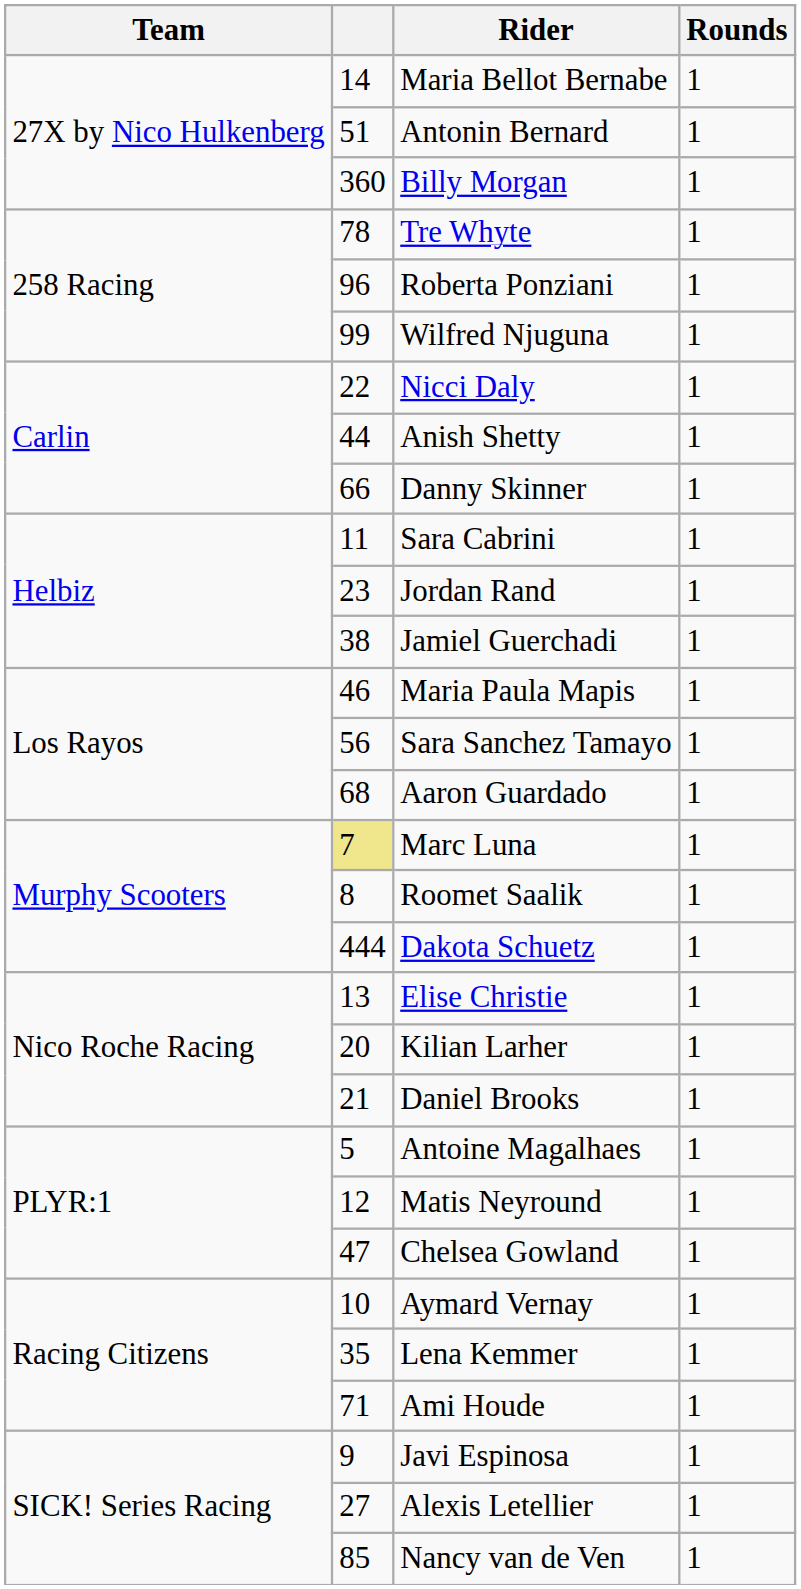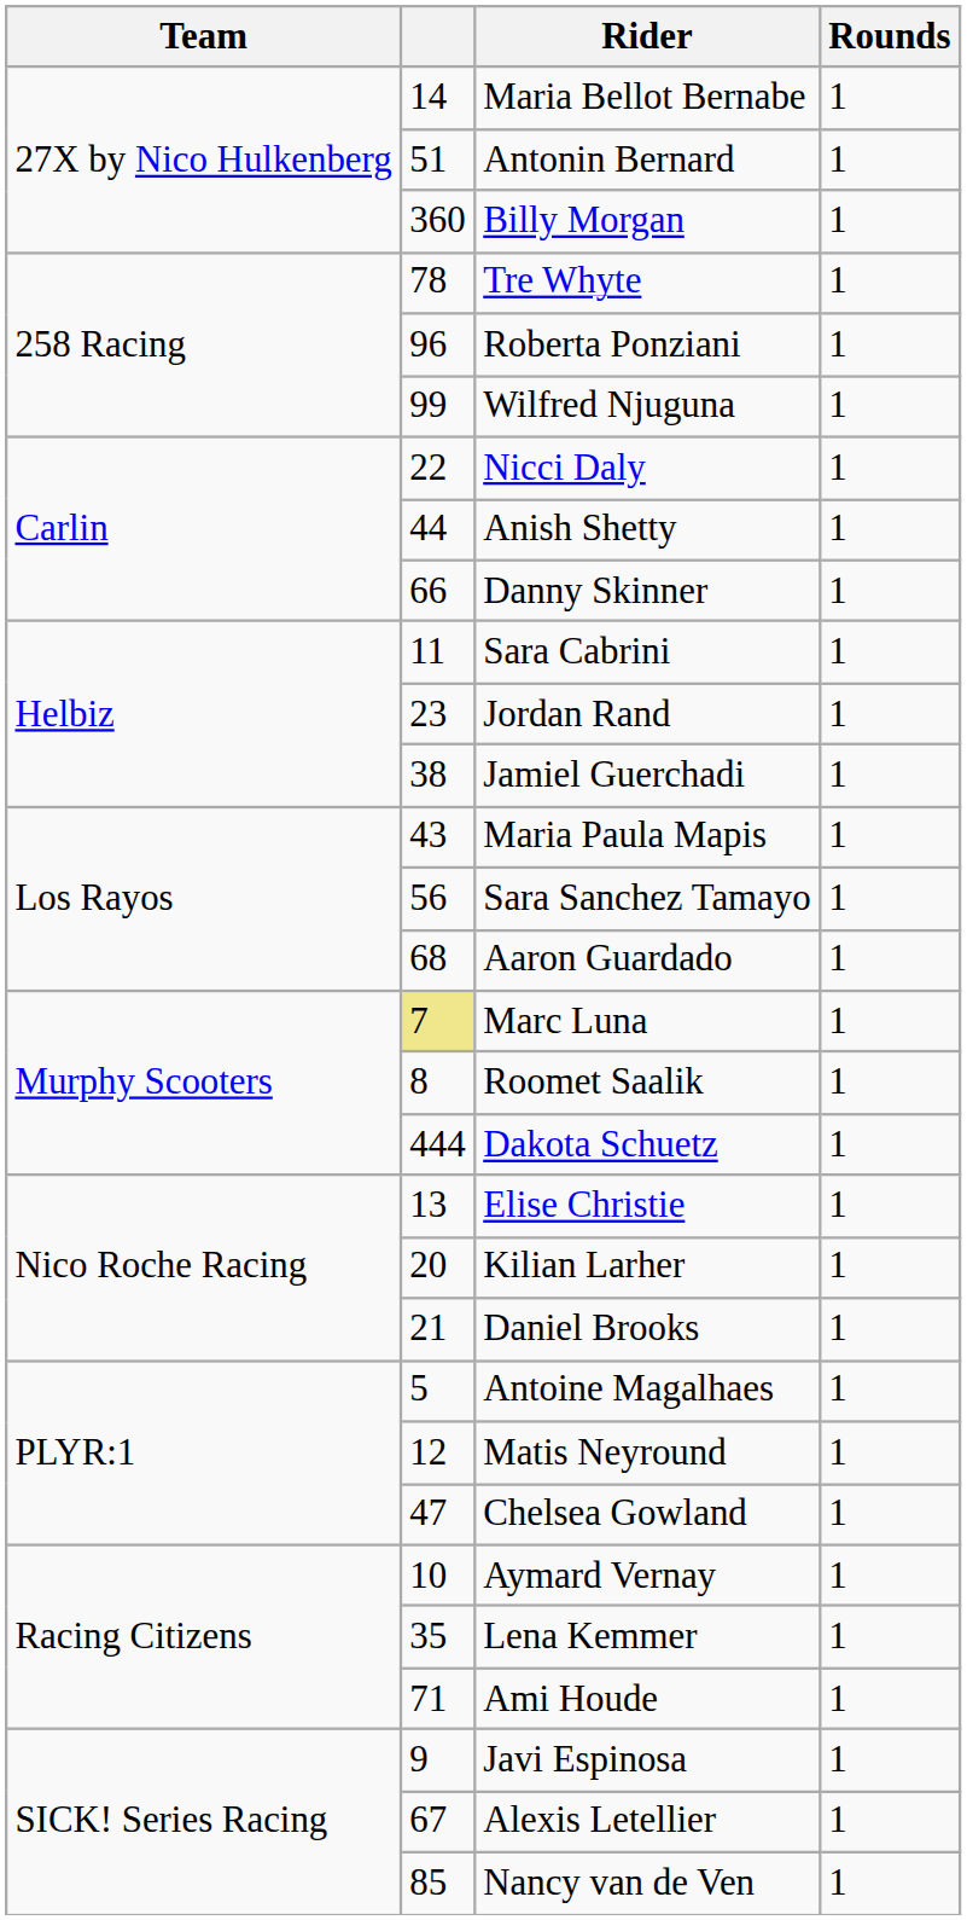 <table class="wikitable" style="font-size: 85%;">
 <tr>
 <th>Team</th>
 <th></th>
 <th>Rider</th>
 <th>Rounds</th>
 </tr>
 <tr>
 <td rowspan="3"> 27X by <a href='#'>Nico Hulkenberg</a></td>
 <td>14</td>
 <td>Maria Bellot Bernabe</td>
 <td>1</td>
 </tr>
 <tr>
 <td>51</td>
 <td>Antonin Bernard</td>
 <td>1</td>
 </tr>
 <tr>
 <td>360</td>
 <td><a href='#'>Billy Morgan</a></td>
 <td>1</td>
 </tr>
 <tr>
 <td rowspan="3"> 258 Racing</td>
 <td>78</td>
 <td><a href='#'>Tre Whyte</a></td>
 <td>1</td>
 </tr>
 <tr>
 <td>96</td>
 <td>Roberta Ponziani</td>
 <td>1</td>
 </tr>
 <tr>
 <td>99</td>
 <td>Wilfred Njuguna</td>
 <td>1</td>
 </tr>
 <tr>
 <td rowspan="3"> <a href='#'>Carlin</a></td>
 <td>22</td>
 <td><a href='#'>Nicci Daly</a></td>
 <td>1</td>
 </tr>
 <tr>
 <td>44</td>
 <td>Anish Shetty</td>
 <td>1</td>
 </tr>
 <tr>
 <td>66</td>
 <td>Danny Skinner</td>
 <td>1</td>
 </tr>
 <tr>
 <td rowspan="3"> <a href='#'>Helbiz</a></td>
 <td>11</td>
 <td>Sara Cabrini</td>
 <td>1</td>
 </tr>
 <tr>
 <td>23</td>
 <td>Jordan Rand</td>
 <td>1</td>
 </tr>
 <tr>
 <td>38</td>
 <td>Jamiel Guerchadi</td>
 <td>1</td>
 </tr>
 <tr>
 <td rowspan="3"> Los Rayos</td>
-<td>46</td>
+<td>43</td>
 <td>Maria Paula Mapis</td>
 <td>1</td>
 </tr>
 <tr>
 <td>56</td>
 <td>Sara Sanchez Tamayo</td>
 <td>1</td>
 </tr>
 <tr>
 <td>68</td>
 <td>Aaron Guardado</td>
 <td>1</td>
 </tr>
 <tr>
 <td rowspan="3"> <a href='#'>Murphy Scooters</a></td>
 <td style="background: khaki;">7</td>
 <td>Marc Luna</td>
 <td>1</td>
 </tr>
 <tr>
 <td>8</td>
 <td>Roomet Saalik</td>
 <td>1</td>
 </tr>
 <tr>
 <td>444</td>
 <td><a href='#'>Dakota Schuetz</a></td>
 <td>1</td>
 </tr>
 <tr>
 <td rowspan="3"> Nico Roche Racing</td>
 <td>13</td>
 <td><a href='#'>Elise Christie</a></td>
 <td>1</td>
 </tr>
 <tr>
 <td>20</td>
 <td>Kilian Larher</td>
 <td>1</td>
 </tr>
 <tr>
 <td>21</td>
 <td>Daniel Brooks</td>
 <td>1</td>
 </tr>
 <tr>
 <td rowspan="3"> PLYR:1</td>
 <td>5</td>
 <td>Antoine Magalhaes</td>
 <td>1</td>
 </tr>
 <tr>
 <td>12</td>
 <td>Matis Neyround</td>
 <td>1</td>
 </tr>
 <tr>
 <td>47</td>
 <td>Chelsea Gowland</td>
 <td>1</td>
 </tr>
 <tr>
 <td rowspan="3"> Racing Citizens</td>
 <td>10</td>
 <td>Aymard Vernay</td>
 <td>1</td>
 </tr>
 <tr>
 <td>35</td>
 <td>Lena Kemmer</td>
 <td>1</td>
 </tr>
 <tr>
 <td>71</td>
 <td>Ami Houde</td>
 <td>1</td>
 </tr>
 <tr>
 <td rowspan="3"> SICK! Series Racing</td>
 <td>9</td>
 <td>Javi Espinosa</td>
 <td>1</td>
 </tr>
 <tr>
-<td>27</td>
+<td>67</td>
 <td>Alexis Letellier</td>
 <td>1</td>
 </tr>
 <tr>
 <td>85</td>
 <td>Nancy van de Ven</td>
 <td>1</td>
 </tr>
 </table>
